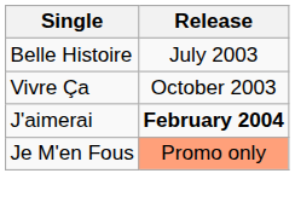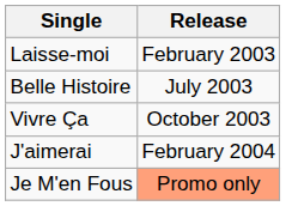 <table class="wikitable">
 <tr>
 <th>Single</th>
 <th>Release</th>
+</tr>
+<tr>
+<td>Laisse-moi</td>
+<td align="center">February 2003</td>
 </tr>
 <tr>
 <td>Belle Histoire</td>
 <td align="center">July 2003</td>
 </tr>
 <tr>
 <td>Vivre Ça</td>
 <td align="center">October 2003</td>
 </tr>
 <tr>
 <td>J'aimerai</td>
-<td align="center"><strong>February 2004</strong></td>
+<td align="center">February 2004</td>
 </tr>
 <tr>
 <td>Je M'en Fous</td>
 <td align="center" style="background: lightsalmon;">Promo only</td>
 </tr>
 </table>
